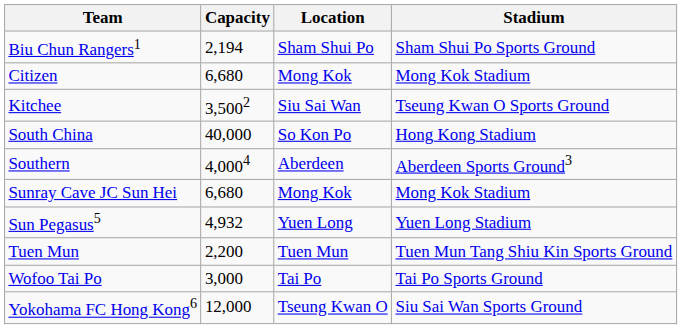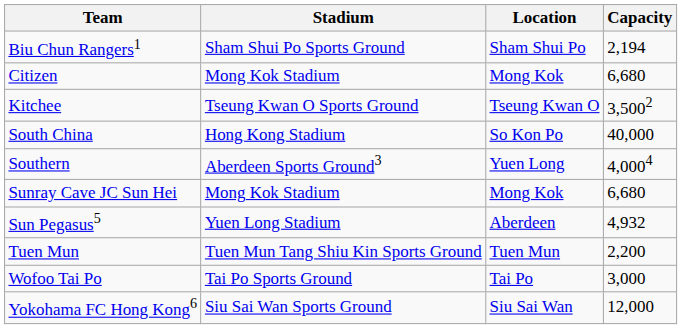 <table class="wikitable sortable">
 <tr>
 <th>Team</th>
+<th>Stadium</th>
+<th>Location</th>
 <th>Capacity</th>
-<th>Location</th>
-<th>Stadium</th>
 </tr>
 <tr>
 <td><a href='#'>Biu Chun Rangers</a><sup>1</sup></td>
+<td><a href='#'>Sham Shui Po Sports Ground</a></td>
+<td><a href='#'>Sham Shui Po</a></td>
 <td>2,194</td>
-<td><a href='#'>Sham Shui Po</a></td>
-<td><a href='#'>Sham Shui Po Sports Ground</a></td>
 </tr>
 <tr>
 <td><a href='#'>Citizen</a></td>
+<td><a href='#'>Mong Kok Stadium</a></td>
+<td><a href='#'>Mong Kok</a></td>
 <td>6,680</td>
-<td><a href='#'>Mong Kok</a></td>
-<td><a href='#'>Mong Kok Stadium</a></td>
 </tr>
 <tr>
 <td><a href='#'>Kitchee</a></td>
+<td><a href='#'>Tseung Kwan O Sports Ground</a></td>
+<td><a href='#'>Tseung Kwan O</a></td>
 <td>3,500<sup>2</sup></td>
-<td><a href='#'>Siu Sai Wan</a></td>
-<td><a href='#'>Tseung Kwan O Sports Ground</a></td>
 </tr>
 <tr>
 <td><a href='#'>South China</a></td>
+<td><a href='#'>Hong Kong Stadium</a></td>
+<td><a href='#'>So Kon Po</a></td>
 <td>40,000</td>
-<td><a href='#'>So Kon Po</a></td>
-<td><a href='#'>Hong Kong Stadium</a></td>
 </tr>
 <tr>
 <td><a href='#'>Southern</a></td>
+<td><a href='#'>Aberdeen Sports Ground</a><sup>3</sup></td>
+<td><a href='#'>Yuen Long</a></td>
 <td>4,000<sup>4</sup></td>
-<td><a href='#'>Aberdeen</a></td>
-<td><a href='#'>Aberdeen Sports Ground</a><sup>3</sup></td>
 </tr>
 <tr>
 <td><a href='#'>Sunray Cave JC Sun Hei</a></td>
+<td><a href='#'>Mong Kok Stadium</a></td>
+<td><a href='#'>Mong Kok</a></td>
 <td>6,680</td>
-<td><a href='#'>Mong Kok</a></td>
-<td><a href='#'>Mong Kok Stadium</a></td>
 </tr>
 <tr>
 <td><a href='#'>Sun Pegasus</a><sup>5</sup></td>
+<td><a href='#'>Yuen Long Stadium</a></td>
+<td><a href='#'>Aberdeen</a></td>
 <td>4,932</td>
-<td><a href='#'>Yuen Long</a></td>
-<td><a href='#'>Yuen Long Stadium</a></td>
 </tr>
 <tr>
 <td><a href='#'>Tuen Mun</a></td>
+<td><a href='#'>Tuen Mun Tang Shiu Kin Sports Ground</a></td>
+<td><a href='#'>Tuen Mun</a></td>
 <td>2,200</td>
-<td><a href='#'>Tuen Mun</a></td>
-<td><a href='#'>Tuen Mun Tang Shiu Kin Sports Ground</a></td>
 </tr>
 <tr>
 <td><a href='#'>Wofoo Tai Po</a></td>
+<td><a href='#'>Tai Po Sports Ground</a></td>
+<td><a href='#'>Tai Po</a></td>
 <td>3,000</td>
-<td><a href='#'>Tai Po</a></td>
-<td><a href='#'>Tai Po Sports Ground</a></td>
 </tr>
 <tr>
 <td><a href='#'>Yokohama FC Hong Kong</a><sup>6</sup></td>
+<td><a href='#'>Siu Sai Wan Sports Ground</a></td>
+<td><a href='#'>Siu Sai Wan</a></td>
 <td>12,000</td>
-<td><a href='#'>Tseung Kwan O</a></td>
-<td><a href='#'>Siu Sai Wan Sports Ground</a></td>
 </tr>
 </table>
